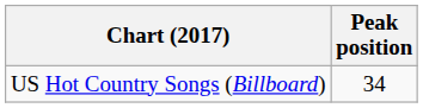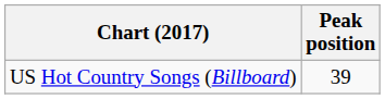 <table class="wikitable">
 <tr>
 <th>Chart (2017)</th>
 <th>Peak<br>position</th>
 </tr>
 <tr>
 <td>US <a href='#'>Hot Country Songs</a> (<a href='#'><em>Billboard</em></a>)</td>
-<td align=center>34</td>
+<td align=center>39</td>
 </tr>
 </table>
